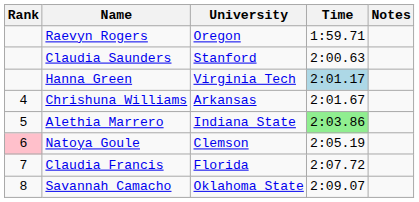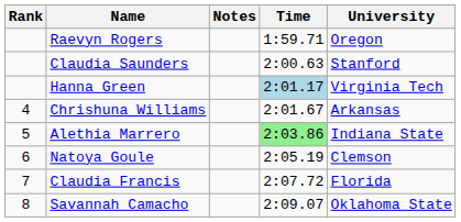 <table class="wikitable sortable" style="text-align:center">
 <tr>
 <th>Rank</th>
 <th>Name</th>
+<th>Notes</th>
+<th>Time</th>
 <th>University</th>
-<th>Time</th>
-<th>Notes</th>
 </tr>
 <tr>
 <td></td>
 <td align=left><a href='#'>Raevyn Rogers</a></td>
+<td></td>
+<td>1:59.71</td>
 <td align=left><a href='#'>Oregon</a></td>
-<td>1:59.71</td>
-<td></td>
 </tr>
 <tr>
 <td></td>
 <td align=left><a href='#'>Claudia Saunders</a></td>
+<td></td>
+<td>2:00.63</td>
 <td align="left"><a href='#'>Stanford</a></td>
-<td>2:00.63</td>
-<td></td>
 </tr>
 <tr>
 <td></td>
 <td align=left><a href='#'>Hanna Green</a></td>
+<td></td>
+<td style="background: lightblue;">2:01.17</td>
 <td align=left><a href='#'>Virginia Tech</a></td>
-<td style="background: lightblue;">2:01.17</td>
-<td></td>
 </tr>
 <tr>
 <td>4</td>
 <td align=left><a href='#'>Chrishuna Williams</a></td>
+<td></td>
+<td>2:01.67</td>
 <td align=left><a href='#'>Arkansas</a></td>
-<td>2:01.67</td>
-<td></td>
 </tr>
 <tr>
 <td>5</td>
 <td align=left><a href='#'>Alethia Marrero</a></td>
+<td></td>
+<td style="background: lightgreen;">2:03.86</td>
 <td align="left"><a href='#'>Indiana State</a></td>
-<td style="background: lightgreen;">2:03.86</td>
-<td></td>
 </tr>
 <tr>
-<td style="background: pink;">6</td>
+<td>6</td>
 <td align=left><a href='#'>Natoya Goule</a> </td>
+<td></td>
+<td>2:05.19</td>
 <td align=left><a href='#'>Clemson</a></td>
-<td>2:05.19</td>
-<td></td>
 </tr>
 <tr>
 <td>7</td>
 <td align=left><a href='#'>Claudia Francis</a></td>
+<td></td>
+<td>2:07.72</td>
 <td align="left"><a href='#'>Florida</a></td>
-<td>2:07.72</td>
-<td></td>
 </tr>
 <tr>
 <td>8</td>
 <td align=left><a href='#'>Savannah Camacho</a></td>
+<td></td>
+<td>2:09.07</td>
 <td align="left"><a href='#'>Oklahoma State</a></td>
-<td>2:09.07</td>
-<td></td>
 </tr>
 </table>
